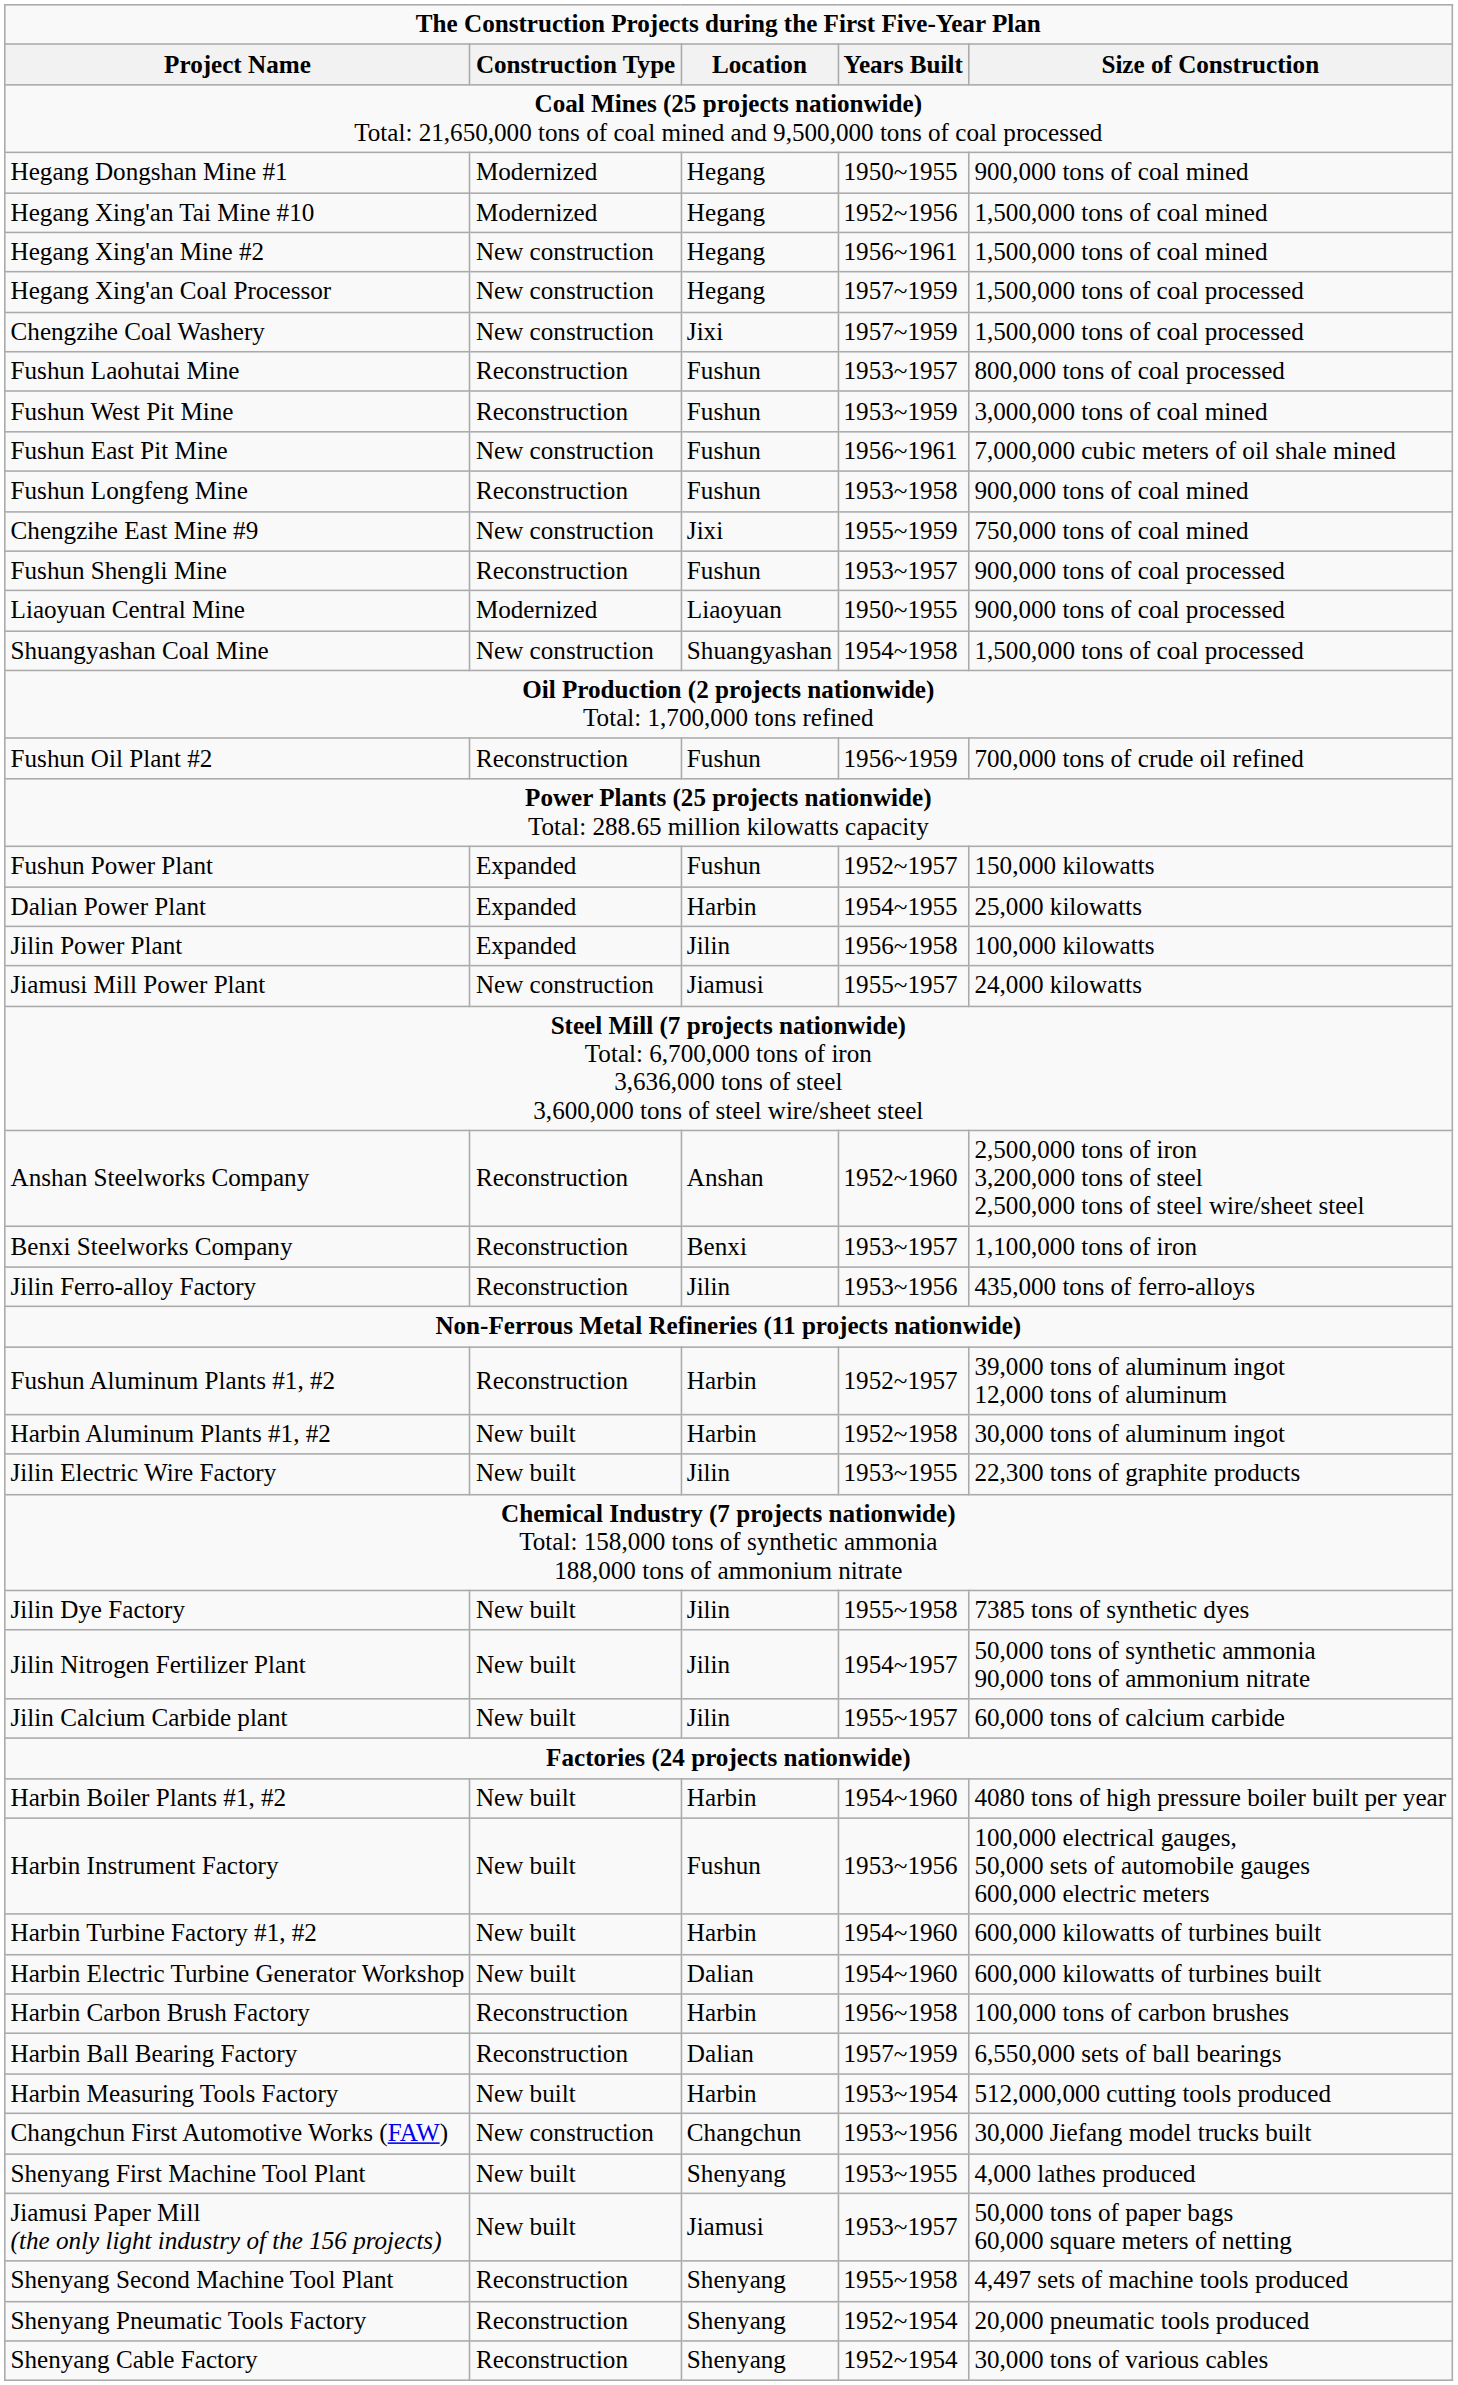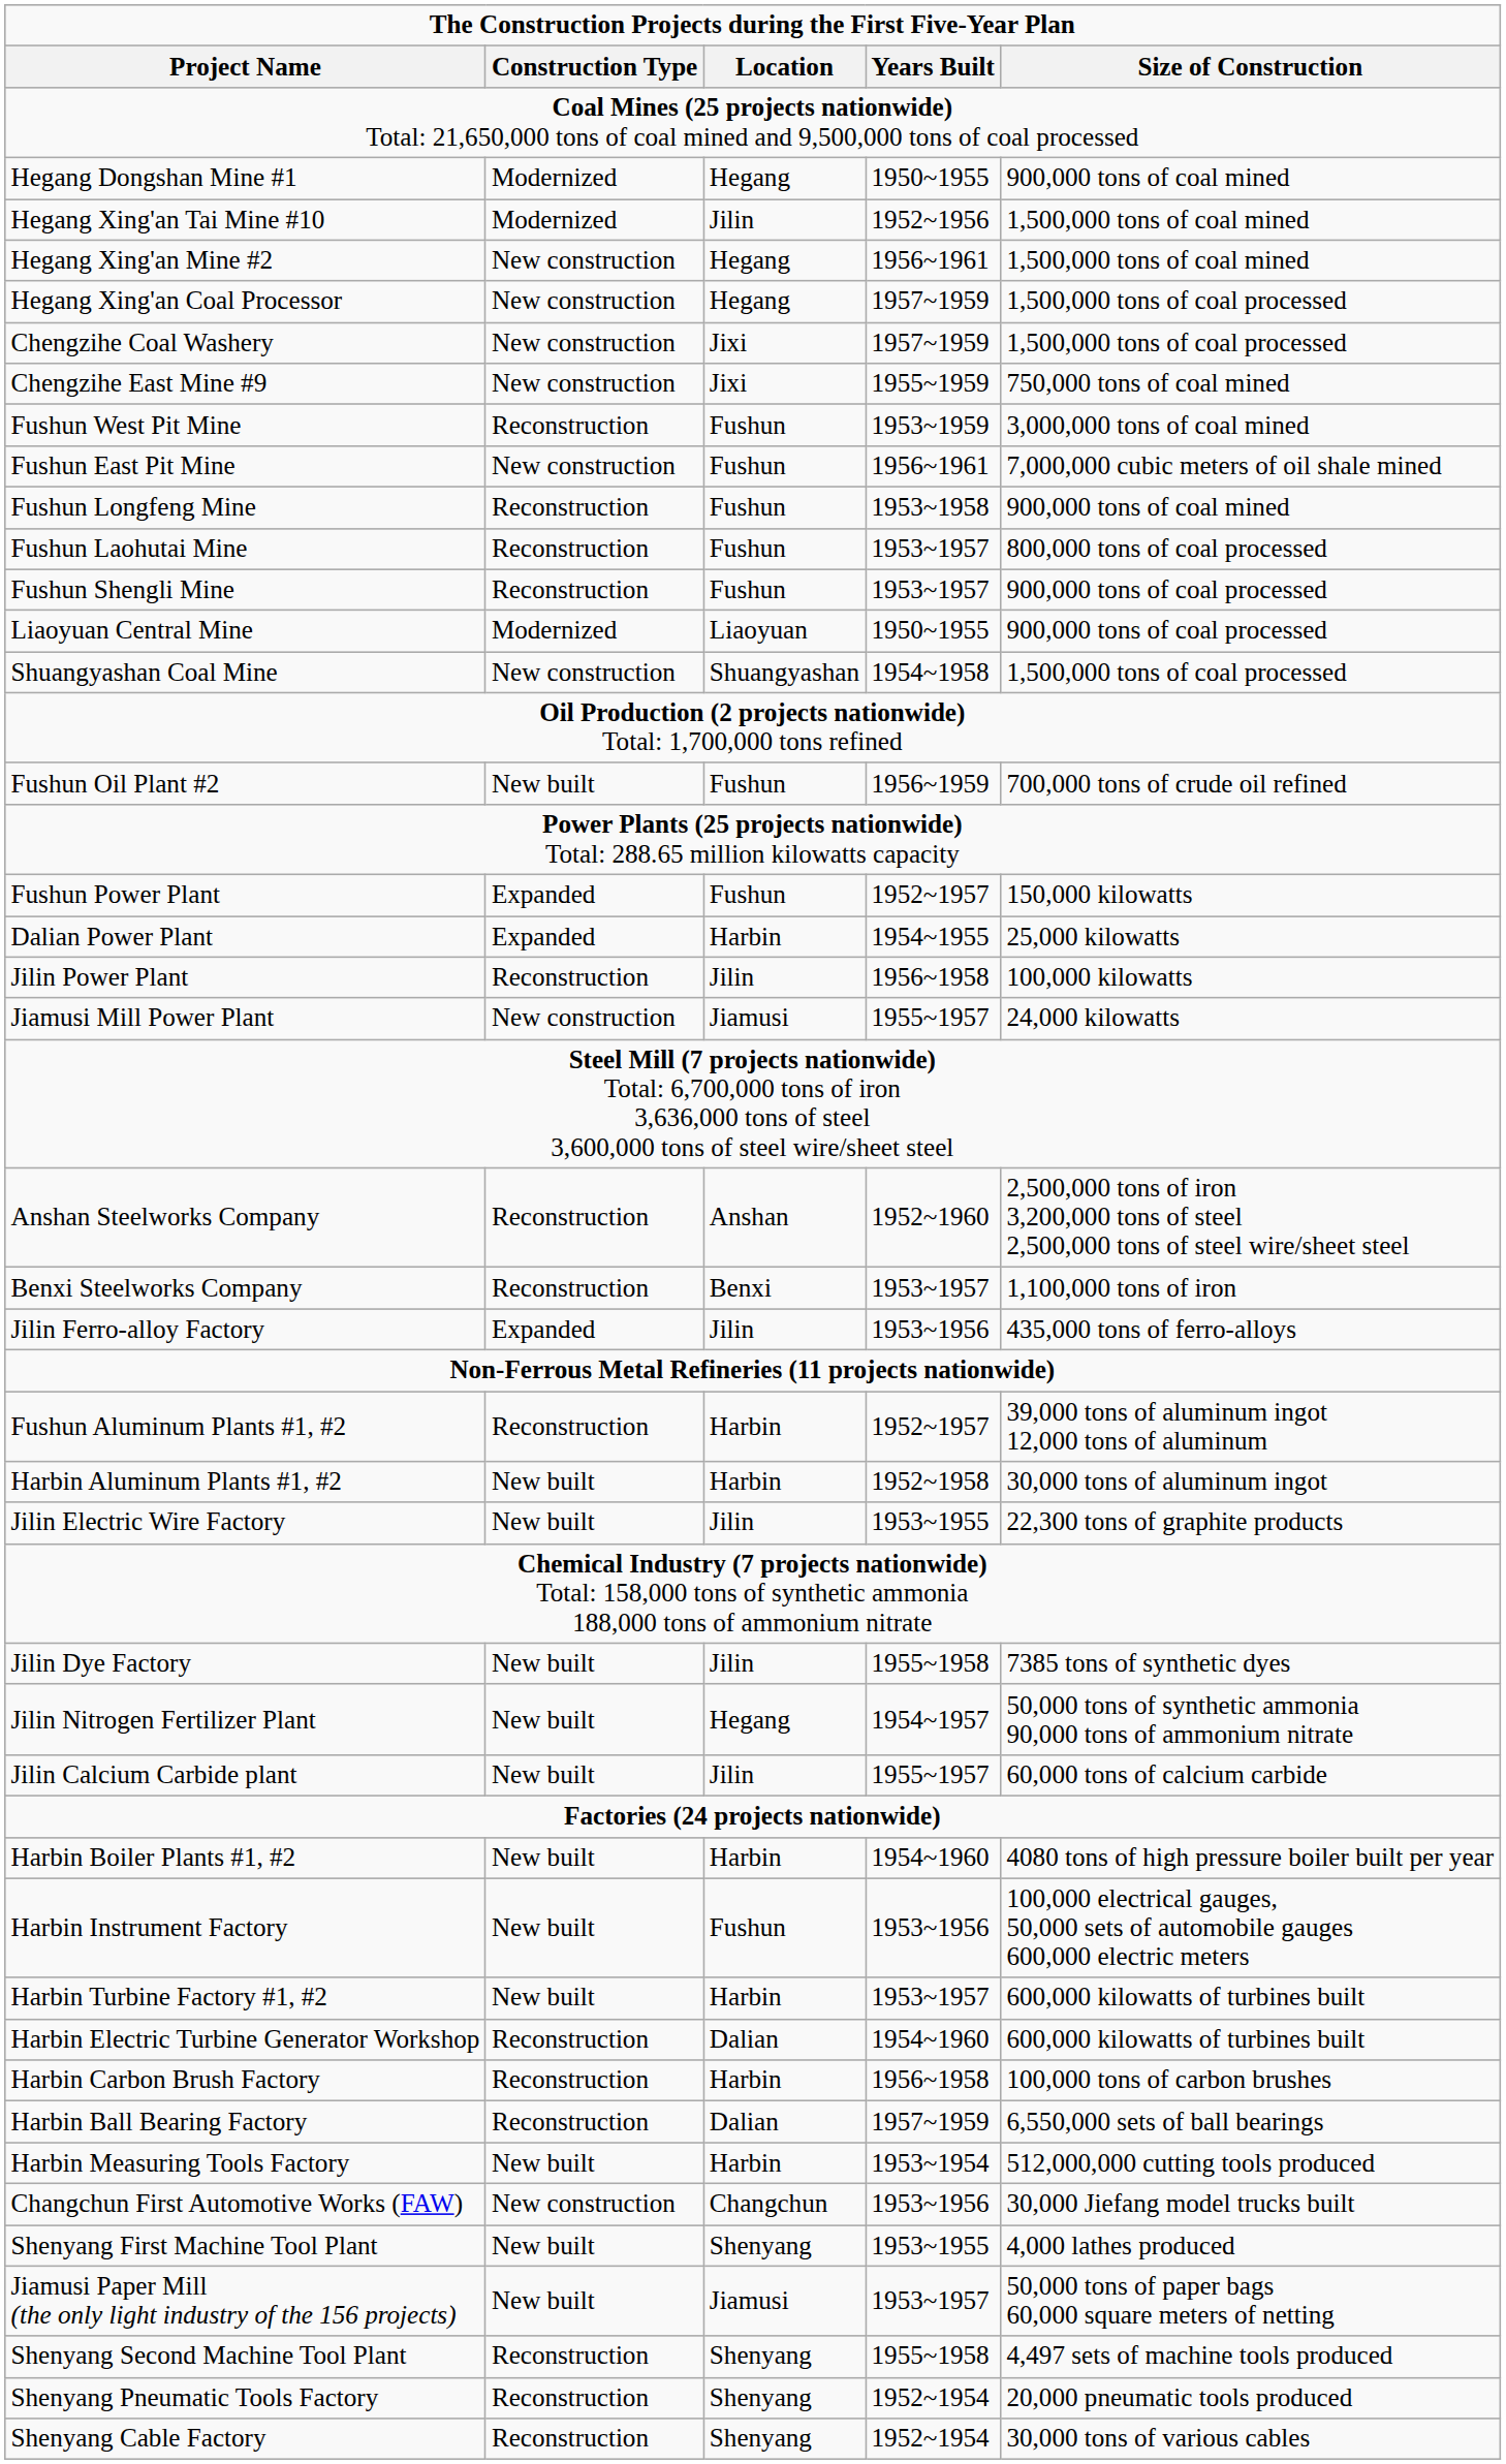 <table class="wikitable">
 <tr>
 <td colspan="5" style="text-align: center;"><strong>The Construction Projects during the First Five-Year Plan</strong></td>
 </tr>
 <tr>
 <th>Project Name</th>
 <th>Construction Type</th>
 <th>Location</th>
 <th>Years Built</th>
 <th>Size of Construction</th>
 </tr>
 <tr>
 <td colspan="5" style="text-align: center;"><strong>Coal Mines (25 projects nationwide)</strong><br>Total: 21,650,000 tons of coal mined and 9,500,000 tons of coal processed</td>
 </tr>
 <tr>
 <td>Hegang Dongshan Mine #1</td>
 <td>Modernized</td>
 <td>Hegang</td>
 <td>1950~1955</td>
 <td>900,000 tons of coal mined</td>
 </tr>
 <tr>
 <td>Hegang Xing'an Tai Mine #10</td>
 <td>Modernized</td>
-<td>Hegang</td>
+<td>Jilin</td>
 <td>1952~1956</td>
 <td>1,500,000 tons of coal mined</td>
 </tr>
 <tr>
 <td>Hegang Xing'an Mine #2</td>
 <td>New construction</td>
 <td>Hegang</td>
 <td>1956~1961</td>
 <td>1,500,000 tons of coal mined</td>
 </tr>
 <tr>
 <td>Hegang Xing'an Coal Processor</td>
 <td>New construction</td>
 <td>Hegang</td>
 <td>1957~1959</td>
 <td>1,500,000 tons of coal processed</td>
 </tr>
 <tr>
 <td>Chengzihe Coal Washery</td>
 <td>New construction</td>
 <td>Jixi</td>
 <td>1957~1959</td>
 <td>1,500,000 tons of coal processed</td>
 </tr>
 <tr>
-<td>Fushun Laohutai Mine</td>
-<td>Reconstruction</td>
-<td>Fushun</td>
-<td>1953~1957</td>
-<td>800,000 tons of coal processed</td>
+<td>Chengzihe East Mine #9</td>
+<td>New construction</td>
+<td>Jixi</td>
+<td>1955~1959</td>
+<td>750,000 tons of coal mined</td>
 </tr>
 <tr>
 <td>Fushun West Pit Mine</td>
 <td>Reconstruction</td>
 <td>Fushun</td>
 <td>1953~1959</td>
 <td>3,000,000 tons of coal mined</td>
 </tr>
 <tr>
 <td>Fushun East Pit Mine</td>
 <td>New construction</td>
 <td>Fushun</td>
 <td>1956~1961</td>
 <td>7,000,000 cubic meters of oil shale mined</td>
 </tr>
 <tr>
 <td>Fushun Longfeng Mine</td>
 <td>Reconstruction</td>
 <td>Fushun</td>
 <td>1953~1958</td>
 <td>900,000 tons of coal mined</td>
 </tr>
 <tr>
-<td>Chengzihe East Mine #9</td>
-<td>New construction</td>
-<td>Jixi</td>
-<td>1955~1959</td>
-<td>750,000 tons of coal mined</td>
+<td>Fushun Laohutai Mine</td>
+<td>Reconstruction</td>
+<td>Fushun</td>
+<td>1953~1957</td>
+<td>800,000 tons of coal processed</td>
 </tr>
 <tr>
 <td>Fushun Shengli Mine</td>
 <td>Reconstruction</td>
 <td>Fushun</td>
 <td>1953~1957</td>
 <td>900,000 tons of coal processed</td>
 </tr>
 <tr>
 <td>Liaoyuan Central Mine</td>
 <td>Modernized</td>
 <td>Liaoyuan</td>
 <td>1950~1955</td>
 <td>900,000 tons of coal processed</td>
 </tr>
 <tr>
 <td>Shuangyashan Coal Mine</td>
 <td>New construction</td>
 <td>Shuangyashan</td>
 <td>1954~1958</td>
 <td>1,500,000 tons of coal processed</td>
 </tr>
 <tr>
 <td colspan="5" style="text-align: center;"><strong>Oil Production (2 projects nationwide)</strong><br>Total: 1,700,000 tons refined</td>
 </tr>
 <tr>
 <td>Fushun Oil Plant #2</td>
-<td>Reconstruction</td>
+<td>New built</td>
 <td>Fushun</td>
 <td>1956~1959</td>
 <td>700,000 tons of crude oil refined</td>
 </tr>
 <tr>
 <td colspan="5" style="text-align: center;"><strong>Power Plants (25 projects nationwide)</strong><br>Total: 288.65 million kilowatts capacity</td>
 </tr>
 <tr>
 <td>Fushun Power Plant</td>
 <td>Expanded</td>
 <td>Fushun</td>
 <td>1952~1957</td>
 <td>150,000 kilowatts</td>
 </tr>
 <tr>
 <td>Dalian Power Plant</td>
 <td>Expanded</td>
 <td>Harbin</td>
 <td>1954~1955</td>
 <td>25,000 kilowatts</td>
 </tr>
 <tr>
 <td>Jilin Power Plant</td>
-<td>Expanded</td>
+<td>Reconstruction</td>
 <td>Jilin</td>
 <td>1956~1958</td>
 <td>100,000 kilowatts</td>
 </tr>
 <tr>
 <td>Jiamusi Mill Power Plant</td>
 <td>New construction</td>
 <td>Jiamusi</td>
 <td>1955~1957</td>
 <td>24,000 kilowatts</td>
 </tr>
 <tr>
 <td colspan="5" style="text-align: center;"><strong>Steel Mill (7 projects nationwide)</strong><br>Total: 6,700,000 tons of iron<br>3,636,000 tons of steel<br>3,600,000 tons of steel wire/sheet steel</td>
 </tr>
 <tr>
 <td>Anshan Steelworks Company</td>
 <td>Reconstruction</td>
 <td>Anshan</td>
 <td>1952~1960</td>
 <td>2,500,000 tons of iron<br>3,200,000 tons of steel<br>2,500,000 tons of steel wire/sheet steel</td>
 </tr>
 <tr>
 <td>Benxi Steelworks Company</td>
 <td>Reconstruction</td>
 <td>Benxi</td>
 <td>1953~1957</td>
 <td>1,100,000 tons of iron</td>
 </tr>
 <tr>
 <td>Jilin Ferro-alloy Factory</td>
-<td>Reconstruction</td>
+<td>Expanded</td>
 <td>Jilin</td>
 <td>1953~1956</td>
 <td>435,000 tons of ferro-alloys</td>
 </tr>
 <tr>
 <td colspan="5" style="text-align: center;"><strong>Non-Ferrous Metal Refineries (11 projects nationwide)</strong></td>
 </tr>
 <tr>
 <td>Fushun Aluminum Plants #1, #2</td>
 <td>Reconstruction</td>
 <td>Harbin</td>
 <td>1952~1957</td>
 <td>39,000 tons of aluminum ingot<br>12,000 tons of aluminum</td>
 </tr>
 <tr>
 <td>Harbin Aluminum Plants #1, #2</td>
 <td>New built</td>
 <td>Harbin</td>
 <td>1952~1958</td>
 <td>30,000 tons of aluminum ingot</td>
 </tr>
 <tr>
 <td>Jilin Electric Wire Factory</td>
 <td>New built</td>
 <td>Jilin</td>
 <td>1953~1955</td>
 <td>22,300 tons of graphite products</td>
 </tr>
 <tr>
 <td colspan="5" style="text-align: center;"><strong>Chemical Industry (7 projects nationwide)</strong><br>Total: 158,000 tons of synthetic ammonia<br>188,000 tons of ammonium nitrate</td>
 </tr>
 <tr>
 <td>Jilin Dye Factory</td>
 <td>New built</td>
 <td>Jilin</td>
 <td>1955~1958</td>
 <td>7385 tons of synthetic dyes</td>
 </tr>
 <tr>
 <td>Jilin Nitrogen Fertilizer Plant</td>
 <td>New built</td>
-<td>Jilin</td>
+<td>Hegang</td>
 <td>1954~1957</td>
 <td>50,000 tons of synthetic ammonia<br>90,000 tons of ammonium nitrate</td>
 </tr>
 <tr>
 <td>Jilin Calcium Carbide plant</td>
 <td>New built</td>
 <td>Jilin</td>
 <td>1955~1957</td>
 <td>60,000 tons of calcium carbide</td>
 </tr>
 <tr>
 <td colspan="5" style="text-align: center;"><strong>Factories (24 projects nationwide)</strong></td>
 </tr>
 <tr>
 <td>Harbin Boiler Plants #1, #2</td>
 <td>New built</td>
 <td>Harbin</td>
 <td>1954~1960</td>
 <td>4080 tons of high pressure boiler built per year</td>
 </tr>
 <tr>
 <td>Harbin Instrument Factory</td>
 <td>New built</td>
 <td>Fushun</td>
 <td>1953~1956</td>
 <td>100,000 electrical gauges,<br>50,000 sets of automobile gauges<br>600,000 electric meters</td>
 </tr>
 <tr>
 <td>Harbin Turbine Factory #1, #2</td>
 <td>New built</td>
 <td>Harbin</td>
-<td>1954~1960</td>
+<td>1953~1957</td>
 <td>600,000 kilowatts of turbines built</td>
 </tr>
 <tr>
 <td>Harbin Electric Turbine Generator Workshop</td>
-<td>New built</td>
+<td>Reconstruction</td>
 <td>Dalian</td>
 <td>1954~1960</td>
 <td>600,000 kilowatts of turbines built</td>
 </tr>
 <tr>
 <td>Harbin Carbon Brush Factory</td>
 <td>Reconstruction</td>
 <td>Harbin</td>
 <td>1956~1958</td>
 <td>100,000 tons of carbon brushes</td>
 </tr>
 <tr>
 <td>Harbin Ball Bearing Factory</td>
 <td>Reconstruction</td>
 <td>Dalian</td>
 <td>1957~1959</td>
 <td>6,550,000 sets of ball bearings</td>
 </tr>
 <tr>
 <td>Harbin Measuring Tools Factory</td>
 <td>New built</td>
 <td>Harbin</td>
 <td>1953~1954</td>
 <td>512,000,000 cutting tools produced</td>
 </tr>
 <tr>
 <td>Changchun First Automotive Works (<a href='#'>FAW</a>)</td>
 <td>New construction</td>
 <td>Changchun</td>
 <td>1953~1956</td>
 <td>30,000 Jiefang model trucks built</td>
 </tr>
 <tr>
 <td>Shenyang First Machine Tool Plant</td>
 <td>New built</td>
 <td>Shenyang</td>
 <td>1953~1955</td>
 <td>4,000 lathes produced</td>
 </tr>
 <tr>
 <td>Jiamusi Paper Mill<br><em>(the only light industry of the 156 projects)</em></td>
 <td>New built</td>
 <td>Jiamusi</td>
 <td>1953~1957</td>
 <td>50,000 tons of paper bags<br>60,000 square meters of netting</td>
 </tr>
 <tr>
 <td>Shenyang Second Machine Tool Plant</td>
 <td>Reconstruction</td>
 <td>Shenyang</td>
 <td>1955~1958</td>
 <td>4,497 sets of machine tools produced</td>
 </tr>
 <tr>
 <td>Shenyang Pneumatic Tools Factory</td>
 <td>Reconstruction</td>
 <td>Shenyang</td>
 <td>1952~1954</td>
 <td>20,000 pneumatic tools produced</td>
 </tr>
 <tr>
 <td>Shenyang Cable Factory</td>
 <td>Reconstruction</td>
 <td>Shenyang</td>
 <td>1952~1954</td>
 <td>30,000 tons of various cables</td>
 </tr>
 </table>
